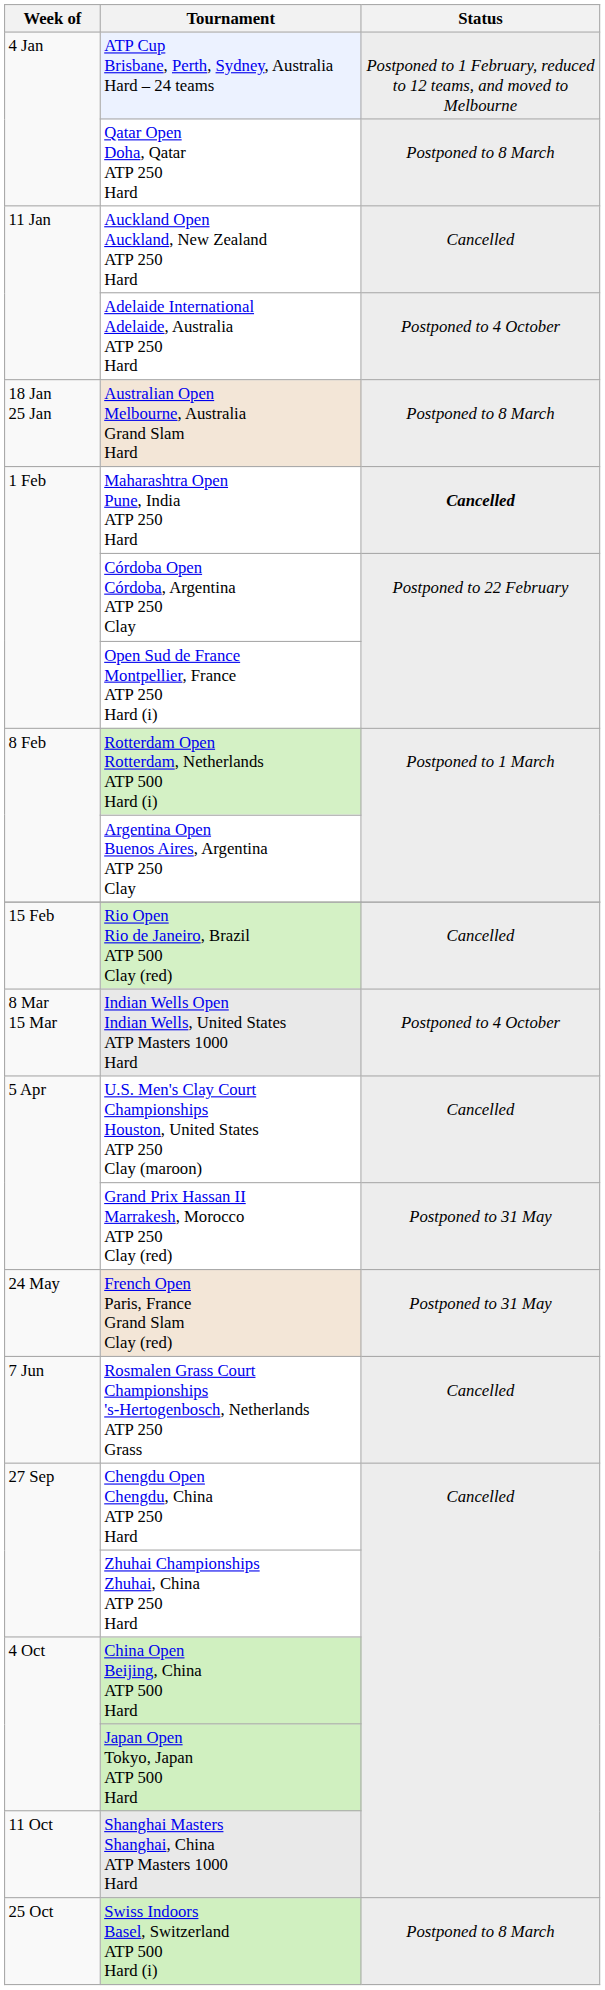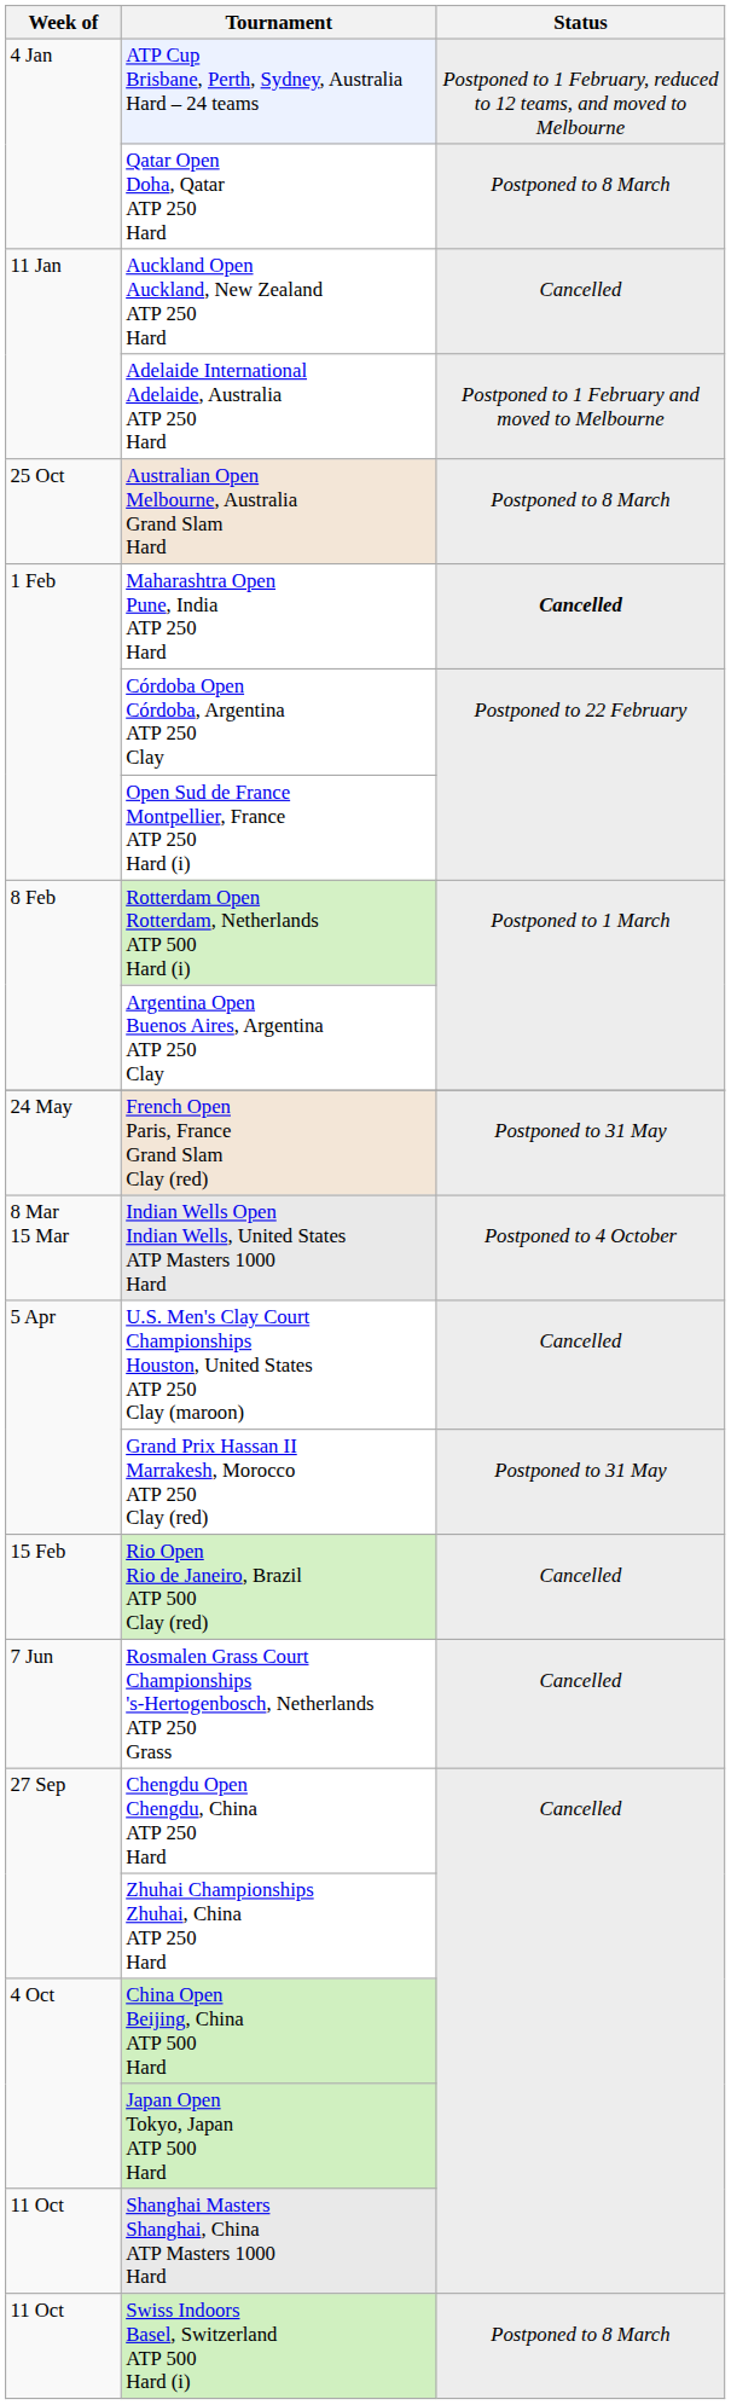 <table class=wikitable style=font-size:95%>
 <tr>
 <th width=80>Week of</th>
 <th width=230>Tournament</th>
 <th width=210>Status</th>
 </tr>
 <tr valign=top>
 <td rowspan=2>4 Jan</td>
 <td style="background:#ECF2FF;"><a href='#'>ATP Cup</a><br><a href='#'>Brisbane</a>, <a href='#'>Perth</a>, <a href='#'>Sydney</a>, Australia<br>Hard – 24 teams</td>
 <td align=center bgcolor=ededed><br><em>Postponed to 1 February, reduced to 12 teams, and moved to Melbourne</em></td>
 </tr>
 <tr valign=top>
 <td style="background:#fff;"><a href='#'>Qatar Open</a><br><a href='#'>Doha</a>, Qatar <br>ATP 250<br>Hard</td>
 <td align="center" bgcolor="ededed"><br><em>Postponed to 8 March</em></td>
 </tr>
 <tr valign=top>
 <td rowspan=2>11 Jan</td>
 <td style="background:#fff;"><a href='#'>Auckland Open</a><br><a href='#'>Auckland</a>, New Zealand<br>ATP 250<br>Hard</td>
 <td align=center bgcolor=ededed><br><em>Cancelled</em></td>
 </tr>
 <tr valign=top>
 <td style="background:#fff;"><a href='#'>Adelaide International</a><br><a href='#'>Adelaide</a>, Australia<br>ATP 250<br>Hard</td>
-<td align="center" bgcolor="ededed"><br><em>Postponed to 4 October</em></td>
+<td align="center" bgcolor="ededed"><br><em>Postponed to 1 February and moved to Melbourne</em></td>
 </tr>
 <tr valign=top>
-<td>18 Jan<br>25 Jan</td>
+<td>25 Oct</td>
 <td style="background:#F3E6D7;"><a href='#'>Australian Open</a><br><a href='#'>Melbourne</a>, Australia<br>Grand Slam<br>Hard</td>
 <td align="center" bgcolor="ededed"><br><em>Postponed to 8 March</em></td>
 </tr>
 <tr valign=top>
 <td rowspan=3>1 Feb</td>
 <td style="background:#fff;"><a href='#'>Maharashtra Open</a><br><a href='#'>Pune</a>, India<br>ATP 250<br>Hard</td>
 <td align=center bgcolor=ededed><strong><br><em>Cancelled</em></strong></td>
 </tr>
 <tr valign=top>
 <td style="background:#fff;"><a href='#'>Córdoba Open</a><br><a href='#'>Córdoba</a>, Argentina<br>ATP 250<br>Clay</td>
 <td rowspan="2" align="center" bgcolor="ededed"><br><em>Postponed to 22 February</em></td>
 </tr>
 <tr valign=top>
 <td style="background:#fff;"><a href='#'>Open Sud de France</a><br><a href='#'>Montpellier</a>, France<br>ATP 250<br>Hard (i)</td>
 </tr>
 <tr valign=top>
 <td rowspan=2>8 Feb</td>
 <td style="background:#D4F1C5;"><a href='#'>Rotterdam Open</a><br><a href='#'>Rotterdam</a>, Netherlands<br>ATP 500<br>Hard (i)</td>
 <td rowspan="2" align="center" bgcolor="ededed"><br><em>Postponed to 1 March</em></td>
 </tr>
 <tr valign=top>
 <td style="background:#fff;"><a href='#'>Argentina Open</a><br><a href='#'>Buenos Aires</a>, Argentina <br>ATP 250<br>Clay</td>
 </tr>
 <tr valign=top>
 </tr>
 <tr valign=top>
-<td>15 Feb</td>
-<td style="background:#D4F1C5;"><a href='#'>Rio Open</a><br><a href='#'>Rio de Janeiro</a>, Brazil<br>ATP 500<br>Clay (red)</td>
-<td align=center bgcolor=ededed><br><em>Cancelled</em></td>
+<td>24 May</td>
+<td style="background:#f3e6d7;"><a href='#'>French Open</a><br>Paris, France<br>Grand Slam<br>Clay (red)</td>
+<td align=center bgcolor=ededed><br><em>Postponed to 31 May</em></td>
 </tr>
 <tr valign="top">
 <td>8 Mar<br>15 Mar</td>
 <td style="background:#e9e9e9;"><a href='#'>Indian Wells Open</a><br><a href='#'>Indian Wells</a>, United States<br>ATP Masters 1000<br>Hard</td>
 <td align="center" bgcolor="ededed"><br><em>Postponed to 4 October</em></td>
 </tr>
 <tr valign=top>
 <td rowspan=2>5 Apr</td>
 <td style="background:#fff;"><a href='#'>U.S. Men's Clay Court Championships</a><br><a href='#'>Houston</a>, United States<br>ATP 250<br>Clay (maroon)</td>
 <td align=center bgcolor=ededed><br><em>Cancelled</em></td>
 </tr>
 <tr valign=top>
 <td style="background:#fff;"><a href='#'>Grand Prix Hassan II</a><br><a href='#'>Marrakesh</a>, Morocco<br>ATP 250<br>Clay (red)</td>
 <td align=center bgcolor=ededed><br><em>Postponed to 31 May</em></td>
 </tr>
 <tr valign=top>
-<td>24 May</td>
-<td style="background:#f3e6d7;"><a href='#'>French Open</a><br>Paris, France<br>Grand Slam<br>Clay (red)</td>
-<td align=center bgcolor=ededed><br><em>Postponed to 31 May</em></td>
+<td>15 Feb</td>
+<td style="background:#D4F1C5;"><a href='#'>Rio Open</a><br><a href='#'>Rio de Janeiro</a>, Brazil<br>ATP 500<br>Clay (red)</td>
+<td align=center bgcolor=ededed><br><em>Cancelled</em></td>
 </tr>
 <tr valign=top>
 <td>7 Jun</td>
 <td style="background:#fff;"><a href='#'>Rosmalen Grass Court Championships</a><br><a href='#'>'s-Hertogenbosch</a>, Netherlands<br>ATP 250<br>Grass</td>
 <td align=center bgcolor=ededed><br><em>Cancelled</em></td>
 </tr>
 <tr valign=top>
 <td rowspan=2>27 Sep</td>
 <td style="background:#fff;"><a href='#'>Chengdu Open</a><br><a href='#'>Chengdu</a>, China<br>ATP 250<br>Hard</td>
 <td rowspan="5" align="center" bgcolor="ededed"><br><em>Cancelled</em></td>
 </tr>
 <tr valign=top>
 <td style="background:#fff;"><a href='#'>Zhuhai Championships</a><br><a href='#'>Zhuhai</a>, China<br>ATP 250<br>Hard</td>
 </tr>
 <tr valign=top>
 <td rowspan="2">4 Oct</td>
 <td style="background:#d0f0c0;"><a href='#'>China Open</a><br><a href='#'>Beijing</a>, China<br>ATP 500<br>Hard</td>
 </tr>
 <tr valign=top>
 <td style="background:#d0f0c0;"><a href='#'>Japan Open</a><br>Tokyo, Japan<br>ATP 500<br>Hard</td>
 </tr>
 <tr valign=top>
 <td>11 Oct</td>
 <td style="background:#e9e9e9;"><a href='#'>Shanghai Masters</a><br><a href='#'>Shanghai</a>, China<br>ATP Masters 1000<br>Hard</td>
 </tr>
 <tr valign="top">
-<td>25 Oct</td>
+<td>11 Oct</td>
 <td style="background:#d0f0c0;"><a href='#'>Swiss Indoors</a><br><a href='#'>Basel</a>, Switzerland<br>ATP 500<br>Hard (i)</td>
 <td align="center" bgcolor="ededed"><br><em>Postponed to 8 March</em></td>
 </tr>
 </table>
